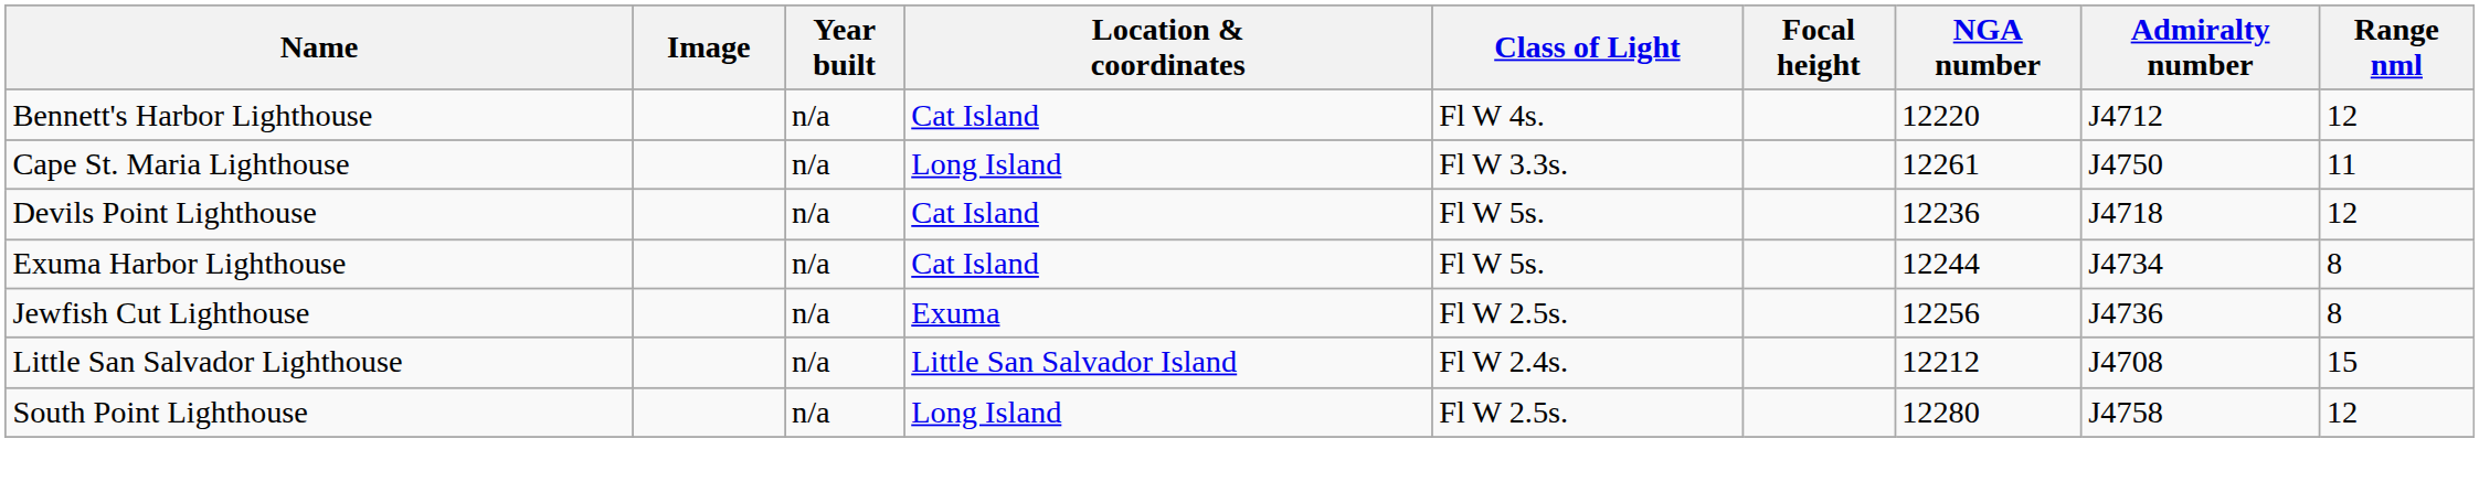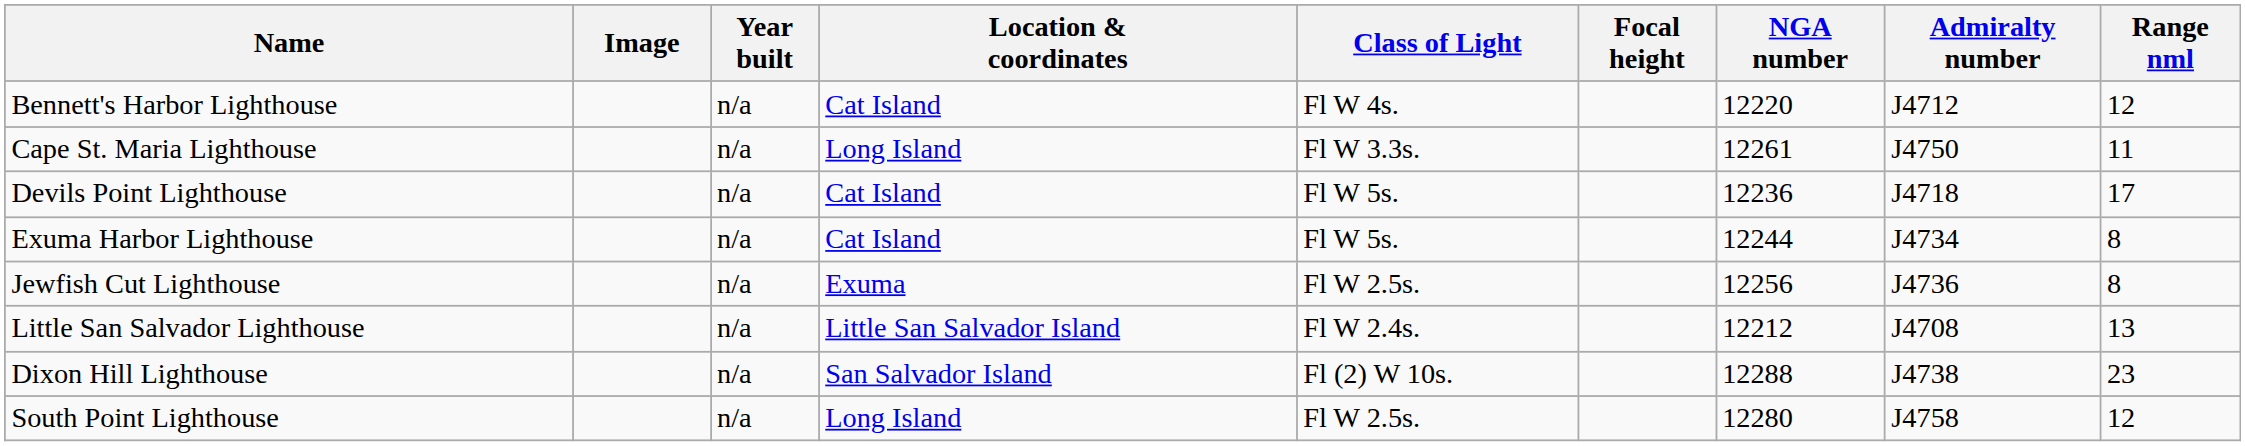 <table class="wikitable sortable" style="width:100%">
 <tr>
 <th>Name</th>
 <th>Image</th>
 <th>Year<br>built</th>
 <th>Location &<br> coordinates</th>
 <th><a href='#'>Class of Light</a><br></th>
 <th>Focal<br>height<br></th>
 <th><a href='#'>NGA</a><br>number<br></th>
 <th><a href='#'>Admiralty</a><br>number<br></th>
 <th>Range<br><a href='#'>nml</a><br></th>
 </tr>
 <tr>
 <td>Bennett's Harbor Lighthouse</td>
 <td></td>
 <td>n/a</td>
 <td><a href='#'>Cat Island</a><br> </td>
 <td>Fl W 4s.</td>
 <td></td>
 <td>12220</td>
 <td>J4712</td>
 <td>12</td>
 </tr>
 <tr>
 <td>Cape St. Maria Lighthouse</td>
 <td></td>
 <td>n/a</td>
 <td><a href='#'>Long Island</a><br> </td>
 <td>Fl W 3.3s.</td>
 <td></td>
 <td>12261</td>
 <td>J4750</td>
 <td>11</td>
 </tr>
 <tr>
 <td>Devils Point Lighthouse</td>
 <td></td>
 <td>n/a</td>
 <td><a href='#'>Cat Island</a><br> </td>
 <td>Fl W 5s.</td>
 <td></td>
 <td>12236</td>
 <td>J4718</td>
-<td>12</td>
+<td>17</td>
 </tr>
 <tr>
 <td>Exuma Harbor Lighthouse</td>
 <td></td>
 <td>n/a</td>
 <td><a href='#'>Cat Island</a><br> </td>
 <td>Fl W 5s.</td>
 <td></td>
 <td>12244</td>
 <td>J4734</td>
 <td>8</td>
 </tr>
 <tr>
 <td>Jewfish Cut Lighthouse</td>
 <td></td>
 <td>n/a</td>
 <td><a href='#'>Exuma</a><br></td>
 <td>Fl W 2.5s.</td>
 <td></td>
 <td>12256</td>
 <td>J4736</td>
 <td>8</td>
 </tr>
 <tr>
 <td>Little San Salvador Lighthouse</td>
 <td></td>
 <td>n/a</td>
 <td><a href='#'>Little San Salvador Island</a><br> </td>
 <td>Fl W 2.4s.</td>
 <td></td>
 <td>12212</td>
 <td>J4708</td>
-<td>15</td>
+<td>13</td>
+</tr>
+<tr>
+<td>Dixon Hill Lighthouse</td>
+<td></td>
+<td>n/a</td>
+<td><a href='#'>San Salvador Island</a><br></td>
+<td>Fl (2) W 10s.</td>
+<td></td>
+<td>12288</td>
+<td>J4738</td>
+<td>23</td>
 </tr>
 <tr>
 <td>South Point Lighthouse</td>
 <td></td>
 <td>n/a</td>
 <td><a href='#'>Long Island</a><br> </td>
 <td>Fl W 2.5s.</td>
 <td></td>
 <td>12280</td>
 <td>J4758</td>
 <td>12</td>
 </tr>
 </table>
